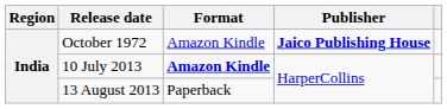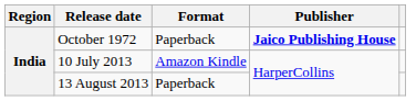 <table class="wikitable sortable plainrowheaders">
 <tr>
 <th scope="col">Region</th>
 <th scope="col">Release date</th>
 <th scope="col">Format</th>
 <th scope="col">Publisher</th>
 <th></th>
 </tr>
 <tr>
 <th scope="row" rowspan="3">India</th>
 <td>October 1972</td>
-<td><a href='#'>Amazon Kindle</a></td>
+<td>Paperback</td>
 <td><strong><a href='#'>Jaico Publishing House</a></strong></td>
 <td style="text-align: center;"></td>
 </tr>
 <tr>
 <td>10 July 2013</td>
-<td><strong><a href='#'>Amazon Kindle</a></strong></td>
+<td><a href='#'>Amazon Kindle</a></td>
 <td rowspan="2"><a href='#'>HarperCollins</a></td>
 <td style="text-align: center;"></td>
 </tr>
 <tr>
 <td>13 August 2013</td>
 <td>Paperback</td>
 <td style="text-align: center;"></td>
 </tr>
 </table>
